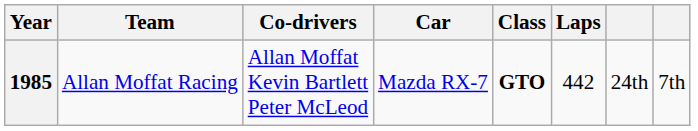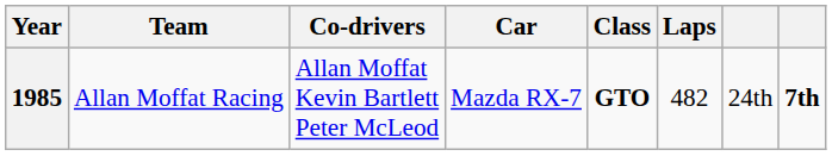 <table class="wikitable" style="text-align:center; font-size:90%">
 <tr>
 <th>Year</th>
 <th>Team</th>
 <th>Co-drivers</th>
 <th>Car</th>
 <th>Class</th>
 <th>Laps</th>
 <th></th>
 <th></th>
 </tr>
 <tr>
 <th>1985</th>
 <td align="left"> <a href='#'>Allan Moffat Racing</a></td>
 <td align="left"> <a href='#'>Allan Moffat</a><br> <a href='#'>Kevin Bartlett</a><br> <a href='#'>Peter McLeod</a></td>
 <td align="left"><a href='#'>Mazda RX-7</a></td>
 <td><strong>GTO</strong></td>
-<td>442</td>
+<td>482</td>
 <td>24th</td>
-<td>7th</td>
+<td><strong>7th</strong></td>
 </tr>
 </table>
